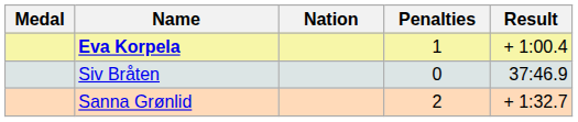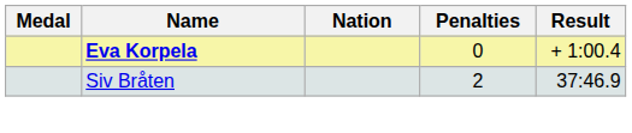 <table class=wikitable style="border:1px solid #AAAAAA;font-size:90%">
 <tr bgcolor="#E4E4E4">
 <th style="border-bottom:1px solid #AAAAAA" width=50>Medal</th>
 <th style="border-bottom:1px solid #AAAAAA" width=160>Name</th>
 <th style="border-bottom:1px solid #AAAAAA" width=80>Nation</th>
 <th style="border-bottom:1px solid #AAAAAA" width=80>Penalties</th>
 <th style="border-bottom:1px solid #AAAAAA" width=60>Result</th>
 </tr>
 <tr bgcolor="#F7F6A8">
 <td align="center"></td>
 <td><strong><a href='#'>Eva Korpela</a></strong></td>
 <td align="center"></td>
-<td align="center">1</td>
+<td align="center">0</td>
 <td align="right">+ 1:00.4</td>
 </tr>
 <tr bgcolor="#DCE5E5">
 <td align="center"></td>
 <td><a href='#'>Siv Bråten</a></td>
 <td align="center"></td>
-<td align="center">0</td>
+<td align="center">2</td>
 <td align="right">37:46.9</td>
 </tr>
-<tr bgcolor="#FFDAB9">
-<td align="center"></td>
-<td><a href='#'>Sanna Grønlid</a></td>
-<td align="center"></td>
-<td align="center">2</td>
-<td align="right">+ 1:32.7</td>
-</tr>
 </table>
